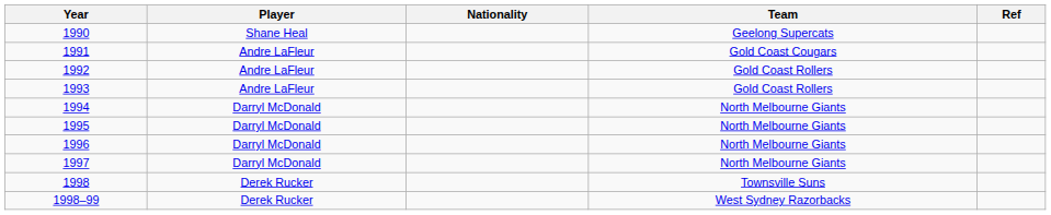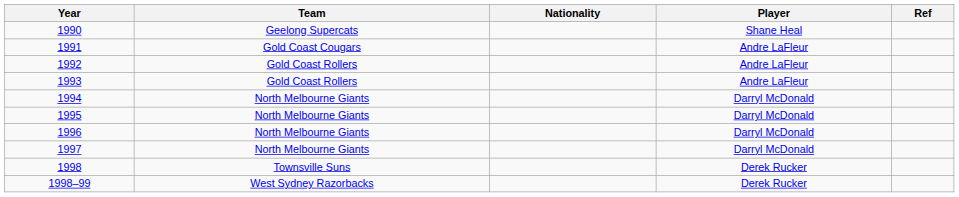 <table class="wikitable" style="width: 80%; text-align:center; font-size:90%">
 <tr>
 <th>Year</th>
+<th>Team</th>
+<th>Nationality</th>
 <th>Player</th>
-<th>Nationality</th>
-<th>Team</th>
 <th>Ref</th>
 </tr>
 <tr>
 <td><a href='#'>1990</a></td>
+<td><a href='#'>Geelong Supercats</a></td>
+<td></td>
 <td><a href='#'>Shane Heal</a></td>
-<td></td>
-<td><a href='#'>Geelong Supercats</a></td>
 <td></td>
 </tr>
 <tr>
 <td><a href='#'>1991</a></td>
+<td><a href='#'>Gold Coast Cougars</a></td>
+<td></td>
 <td><a href='#'>Andre LaFleur</a></td>
-<td></td>
-<td><a href='#'>Gold Coast Cougars</a></td>
 <td></td>
 </tr>
 <tr>
 <td><a href='#'>1992</a></td>
+<td><a href='#'>Gold Coast Rollers</a></td>
+<td></td>
 <td><a href='#'>Andre LaFleur</a></td>
-<td></td>
-<td><a href='#'>Gold Coast Rollers</a></td>
 <td></td>
 </tr>
 <tr>
 <td><a href='#'>1993</a></td>
+<td><a href='#'>Gold Coast Rollers</a></td>
+<td></td>
 <td><a href='#'>Andre LaFleur</a></td>
-<td></td>
-<td><a href='#'>Gold Coast Rollers</a></td>
 <td></td>
 </tr>
 <tr>
 <td><a href='#'>1994</a></td>
+<td><a href='#'>North Melbourne Giants</a></td>
+<td></td>
 <td><a href='#'>Darryl McDonald</a></td>
-<td></td>
-<td><a href='#'>North Melbourne Giants</a></td>
 <td></td>
 </tr>
 <tr>
 <td><a href='#'>1995</a></td>
+<td><a href='#'>North Melbourne Giants</a></td>
+<td></td>
 <td><a href='#'>Darryl McDonald</a></td>
-<td></td>
-<td><a href='#'>North Melbourne Giants</a></td>
 <td></td>
 </tr>
 <tr>
 <td><a href='#'>1996</a></td>
+<td><a href='#'>North Melbourne Giants</a></td>
+<td></td>
 <td><a href='#'>Darryl McDonald</a></td>
-<td></td>
-<td><a href='#'>North Melbourne Giants</a></td>
 <td></td>
 </tr>
 <tr>
 <td><a href='#'>1997</a></td>
+<td><a href='#'>North Melbourne Giants</a></td>
+<td></td>
 <td><a href='#'>Darryl McDonald</a></td>
-<td></td>
-<td><a href='#'>North Melbourne Giants</a></td>
 <td></td>
 </tr>
 <tr>
 <td><a href='#'>1998</a></td>
+<td><a href='#'>Townsville Suns</a></td>
+<td></td>
 <td><a href='#'>Derek Rucker</a></td>
-<td></td>
-<td><a href='#'>Townsville Suns</a></td>
 <td></td>
 </tr>
 <tr>
 <td><a href='#'>1998–99</a></td>
+<td><a href='#'>West Sydney Razorbacks</a></td>
+<td></td>
 <td><a href='#'>Derek Rucker</a></td>
-<td></td>
-<td><a href='#'>West Sydney Razorbacks</a></td>
 <td></td>
 </tr>
 </table>
